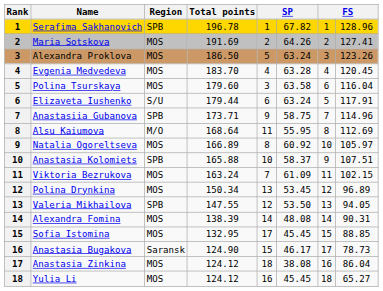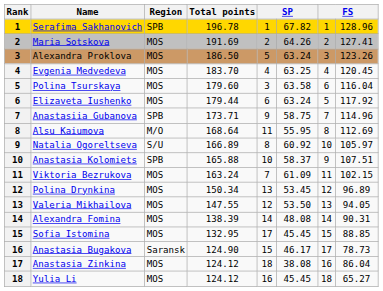 <table class="wikitable sortable">
 <tr>
 <th>Rank</th>
 <th>Name</th>
 <th>Region</th>
 <th>Total points</th>
 <th colspan=2 width=80px><a href='#'>SP</a></th>
 <th colspan=2 width=80px><a href='#'>FS</a></th>
 </tr>
 <tr bgcolor=gold>
 <td align=center><strong>1</strong></td>
 <td><a href='#'>Serafima Sakhanovich</a></td>
 <td>SPB</td>
 <td align=center>196.78</td>
 <td align=center>1</td>
 <td align=center>67.82</td>
 <td align=center>1</td>
 <td align=center>128.96</td>
 </tr>
 <tr bgcolor=silver>
 <td align=center><strong>2</strong></td>
 <td><a href='#'>Maria Sotskova</a></td>
 <td>MOS</td>
 <td align=center>191.69</td>
 <td align=center>2</td>
 <td align=center>64.26</td>
 <td align=center>2</td>
 <td align=center>127.41</td>
 </tr>
 <tr bgcolor=cc9966>
 <td align=center><strong>3</strong></td>
 <td>Alexandra Proklova</td>
 <td>MOS</td>
 <td align=center>186.50</td>
 <td align=center>5</td>
 <td align=center>63.24</td>
 <td align=center>3</td>
 <td align=center>123.26</td>
 </tr>
 <tr>
 <th>4</th>
 <td><a href='#'>Evgenia Medvedeva</a></td>
 <td>MOS</td>
 <td align=center>183.70</td>
 <td align=center>4</td>
-<td align=center>63.28</td>
+<td align=center>63.25</td>
 <td align=center>4</td>
 <td align=center>120.45</td>
 </tr>
 <tr>
 <th>5</th>
 <td><a href='#'>Polina Tsurskaya</a></td>
 <td>MOS</td>
 <td align=center>179.60</td>
 <td align=center>3</td>
 <td align=center>63.58</td>
 <td align=center>6</td>
 <td align=center>116.04</td>
 </tr>
 <tr>
 <th>6</th>
 <td><a href='#'>Elizaveta Iushenko</a></td>
-<td>S/U</td>
+<td>MOS</td>
 <td align=center>179.44</td>
 <td align=center>6</td>
 <td align=center>63.24</td>
 <td align=center>5</td>
-<td align=center>117.91</td>
+<td align=center>117.92</td>
 </tr>
 <tr>
 <th>7</th>
 <td><a href='#'>Anastasiia Gubanova</a></td>
 <td>SPB</td>
 <td align=center>173.71</td>
 <td align=center>9</td>
 <td align=center>58.75</td>
 <td align=center>7</td>
 <td align=center>114.96</td>
 </tr>
 <tr>
 <th>8</th>
 <td><a href='#'>Alsu Kaiumova</a></td>
 <td>M/O</td>
 <td align=center>168.64</td>
 <td align=center>11</td>
 <td align=center>55.95</td>
 <td align=center>8</td>
 <td align=center>112.69</td>
 </tr>
 <tr>
 <th>9</th>
 <td><a href='#'>Natalia Ogoreltseva</a></td>
-<td>MOS</td>
+<td>S/U</td>
 <td align=center>166.89</td>
 <td align=center>8</td>
 <td align=center>60.92</td>
 <td align=center>10</td>
 <td align=center>105.97</td>
 </tr>
 <tr>
 <th>10</th>
 <td><a href='#'>Anastasia Kolomiets</a></td>
 <td>SPB</td>
 <td align=center>165.88</td>
 <td align=center>10</td>
 <td align=center>58.37</td>
 <td align=center>9</td>
 <td align=center>107.51</td>
 </tr>
 <tr>
 <th>11</th>
 <td><a href='#'>Viktoria Bezrukova</a></td>
 <td>MOS</td>
 <td align=center>163.24</td>
 <td align=center>7</td>
 <td align=center>61.09</td>
 <td align=center>11</td>
 <td align=center>102.15</td>
 </tr>
 <tr>
 <th>12</th>
 <td><a href='#'>Polina Drynkina</a></td>
 <td>MOS</td>
 <td align=center>150.34</td>
 <td align=center>13</td>
 <td align=center>53.45</td>
 <td align=center>12</td>
 <td align=center>96.89</td>
 </tr>
 <tr>
 <th>13</th>
 <td><a href='#'>Valeria Mikhailova</a></td>
-<td>SPB</td>
+<td>MOS</td>
 <td align=center>147.55</td>
 <td align=center>12</td>
 <td align=center>53.50</td>
 <td align=center>13</td>
 <td align=center>94.05</td>
 </tr>
 <tr>
 <th>14</th>
 <td><a href='#'>Alexandra Fomina</a></td>
 <td>MOS</td>
 <td align=center>138.39</td>
 <td align=center>14</td>
 <td align=center>48.08</td>
 <td align=center>14</td>
 <td align=center>90.31</td>
 </tr>
 <tr>
 <th>15</th>
 <td><a href='#'>Sofia Istomina</a></td>
 <td>MOS</td>
 <td align=center>132.95</td>
 <td align=center>17</td>
 <td align=center>45.45</td>
 <td align=center>15</td>
 <td align=center>88.85</td>
 </tr>
 <tr>
 <th>16</th>
 <td><a href='#'>Anastasia Bugakova</a></td>
 <td>Saransk</td>
 <td align=center>124.90</td>
 <td align=center>15</td>
 <td align=center>46.17</td>
 <td align=center>17</td>
 <td align=center>78.73</td>
 </tr>
 <tr>
 <th>17</th>
 <td><a href='#'>Anastasia Zinkina</a></td>
 <td>MOS</td>
 <td align=center>124.12</td>
 <td align=center>18</td>
 <td align=center>38.08</td>
 <td align=center>16</td>
 <td align=center>86.04</td>
 </tr>
 <tr>
 <th>18</th>
 <td><a href='#'>Yulia Li</a></td>
 <td>MOS</td>
 <td align=center>124.12</td>
 <td align=center>16</td>
 <td align=center>45.45</td>
 <td align=center>18</td>
 <td align=center>65.27</td>
 </tr>
 </table>
